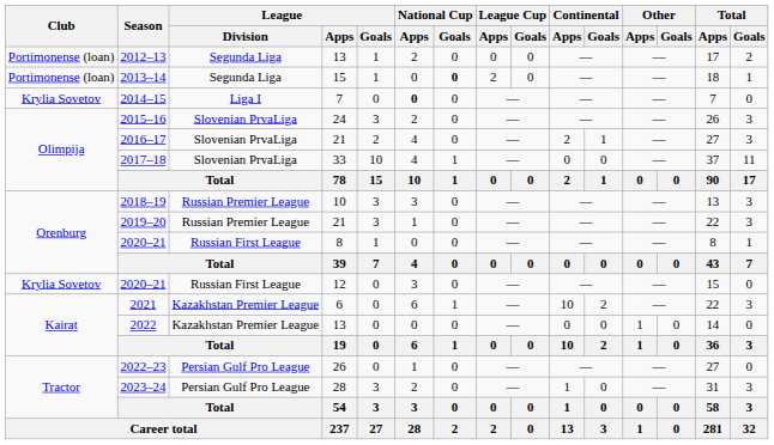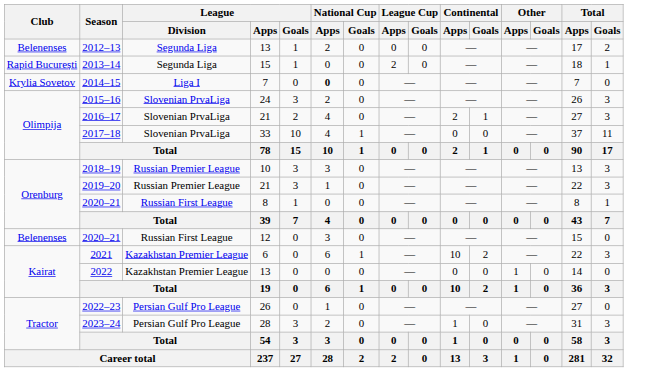 <table class="wikitable" style="text-align:center">
 <tr>
 <th rowspan="2">Club</th>
 <th rowspan="2">Season</th>
 <th colspan="3">League</th>
 <th colspan="2">National Cup</th>
 <th colspan="2">League Cup</th>
 <th colspan="2">Continental</th>
 <th colspan="2">Other</th>
 <th colspan="2">Total</th>
 </tr>
 <tr>
 <th>Division</th>
 <th>Apps</th>
 <th>Goals</th>
 <th>Apps</th>
 <th>Goals</th>
 <th>Apps</th>
 <th>Goals</th>
 <th>Apps</th>
 <th>Goals</th>
 <th>Apps</th>
 <th>Goals</th>
 <th>Apps</th>
 <th>Goals</th>
 </tr>
 <tr>
-<td><a href='#'>Portimonense</a> (loan)</td>
+<td><a href='#'>Belenenses</a></td>
 <td><a href='#'>2012–13</a></td>
 <td><a href='#'>Segunda Liga</a></td>
 <td>13</td>
 <td>1</td>
 <td>2</td>
 <td>0</td>
 <td>0</td>
 <td>0</td>
 <td colspan="2">—</td>
 <td colspan="2">—</td>
 <td>17</td>
 <td>2</td>
 </tr>
 <tr>
-<td><a href='#'>Portimonense</a> (loan)</td>
+<td><a href='#'>Rapid București</a></td>
 <td><a href='#'>2013–14</a></td>
 <td>Segunda Liga</td>
 <td>15</td>
 <td>1</td>
 <td>0</td>
-<td><strong>0</strong></td>
+<td>0</td>
 <td>2</td>
 <td>0</td>
 <td colspan="2">—</td>
 <td colspan="2">—</td>
 <td>18</td>
 <td>1</td>
 </tr>
 <tr>
 <td><a href='#'>Krylia Sovetov</a></td>
 <td><a href='#'>2014–15</a></td>
 <td><a href='#'>Liga I</a></td>
 <td>7</td>
 <td>0</td>
 <td><strong>0</strong></td>
 <td>0</td>
 <td colspan="2">—</td>
 <td colspan="2">—</td>
 <td colspan="2">—</td>
 <td>7</td>
 <td>0</td>
 </tr>
 <tr>
 <td rowspan="4"><a href='#'>Olimpija</a></td>
 <td><a href='#'>2015–16</a></td>
 <td><a href='#'>Slovenian PrvaLiga</a></td>
 <td>24</td>
 <td>3</td>
 <td>2</td>
 <td>0</td>
 <td colspan="2">—</td>
 <td colspan="2">—</td>
 <td colspan="2">—</td>
 <td>26</td>
 <td>3</td>
 </tr>
 <tr>
 <td><a href='#'>2016–17</a></td>
 <td>Slovenian PrvaLiga</td>
 <td>21</td>
 <td>2</td>
 <td>4</td>
 <td>0</td>
 <td colspan="2">—</td>
 <td>2</td>
 <td>1</td>
 <td colspan="2">—</td>
 <td>27</td>
 <td>3</td>
 </tr>
 <tr>
 <td><a href='#'>2017–18</a></td>
 <td>Slovenian PrvaLiga</td>
 <td>33</td>
 <td>10</td>
 <td>4</td>
 <td>1</td>
 <td colspan="2">—</td>
 <td>0</td>
 <td>0</td>
 <td colspan="2">—</td>
 <td>37</td>
 <td>11</td>
 </tr>
 <tr>
 <th colspan="2">Total</th>
 <th>78</th>
 <th>15</th>
 <th>10</th>
 <th>1</th>
 <th>0</th>
 <th>0</th>
 <th>2</th>
 <th>1</th>
 <th>0</th>
 <th>0</th>
 <th>90</th>
 <th>17</th>
 </tr>
 <tr>
 <td rowspan="4"><a href='#'>Orenburg</a></td>
 <td><a href='#'>2018–19</a></td>
 <td><a href='#'>Russian Premier League</a></td>
 <td>10</td>
 <td>3</td>
 <td>3</td>
 <td>0</td>
 <td colspan="2">—</td>
 <td colspan="2">—</td>
 <td colspan="2">—</td>
 <td>13</td>
 <td>3</td>
 </tr>
 <tr>
 <td><a href='#'>2019–20</a></td>
 <td>Russian Premier League</td>
 <td>21</td>
 <td>3</td>
 <td>1</td>
 <td>0</td>
 <td colspan="2">—</td>
 <td colspan="2">—</td>
 <td colspan="2">—</td>
 <td>22</td>
 <td>3</td>
 </tr>
 <tr>
 <td><a href='#'>2020–21</a></td>
 <td><a href='#'>Russian First League</a></td>
 <td>8</td>
 <td>1</td>
 <td>0</td>
 <td>0</td>
 <td colspan="2">—</td>
 <td colspan="2">—</td>
 <td colspan="2">—</td>
 <td>8</td>
 <td>1</td>
 </tr>
 <tr>
 <th colspan="2">Total</th>
 <th>39</th>
 <th>7</th>
 <th>4</th>
 <th>0</th>
 <th>0</th>
 <th>0</th>
 <th>0</th>
 <th>0</th>
 <th>0</th>
 <th>0</th>
 <th>43</th>
 <th>7</th>
 </tr>
 <tr>
-<td><a href='#'>Krylia Sovetov</a></td>
+<td><a href='#'>Belenenses</a></td>
 <td><a href='#'>2020–21</a></td>
 <td>Russian First League</td>
 <td>12</td>
 <td>0</td>
 <td>3</td>
 <td>0</td>
 <td colspan="2">—</td>
 <td colspan="2">—</td>
 <td colspan="2">—</td>
 <td>15</td>
 <td>0</td>
 </tr>
 <tr>
 <td rowspan="3"><a href='#'>Kairat</a></td>
 <td><a href='#'>2021</a></td>
 <td><a href='#'>Kazakhstan Premier League</a></td>
 <td>6</td>
 <td>0</td>
 <td>6</td>
 <td>1</td>
 <td colspan="2">—</td>
 <td>10</td>
 <td>2</td>
 <td colspan="2">—</td>
 <td>22</td>
 <td>3</td>
 </tr>
 <tr>
 <td><a href='#'>2022</a></td>
 <td>Kazakhstan Premier League</td>
 <td>13</td>
 <td>0</td>
 <td>0</td>
 <td>0</td>
 <td colspan="2">—</td>
 <td>0</td>
 <td>0</td>
 <td>1</td>
 <td>0</td>
 <td>14</td>
 <td>0</td>
 </tr>
 <tr>
 <th colspan="2">Total</th>
 <th>19</th>
 <th>0</th>
 <th>6</th>
 <th>1</th>
 <th>0</th>
 <th>0</th>
 <th>10</th>
 <th>2</th>
 <th>1</th>
 <th>0</th>
 <th>36</th>
 <th>3</th>
 </tr>
 <tr>
 <td rowspan="3"><a href='#'>Tractor</a></td>
 <td><a href='#'>2022–23</a></td>
 <td><a href='#'>Persian Gulf Pro League</a></td>
 <td>26</td>
 <td>0</td>
 <td>1</td>
 <td>0</td>
 <td colspan="2">—</td>
 <td colspan="2">—</td>
 <td colspan="2">—</td>
 <td>27</td>
 <td>0</td>
 </tr>
 <tr>
 <td><a href='#'>2023–24</a></td>
 <td>Persian Gulf Pro League</td>
 <td>28</td>
 <td>3</td>
 <td>2</td>
 <td>0</td>
 <td colspan="2">—</td>
 <td>1</td>
 <td>0</td>
 <td colspan="2">—</td>
 <td>31</td>
 <td>3</td>
 </tr>
 <tr>
 <th colspan="2">Total</th>
 <th>54</th>
 <th>3</th>
 <th>3</th>
 <th>0</th>
 <th>0</th>
 <th>0</th>
 <th>1</th>
 <th>0</th>
 <th>0</th>
 <th>0</th>
 <th>58</th>
 <th>3</th>
 </tr>
 <tr>
 <th colspan="3">Career total</th>
 <th>237</th>
 <th>27</th>
 <th>28</th>
 <th>2</th>
 <th>2</th>
 <th>0</th>
 <th>13</th>
 <th>3</th>
 <th>1</th>
 <th>0</th>
 <th>281</th>
 <th>32</th>
 </tr>
 </table>
